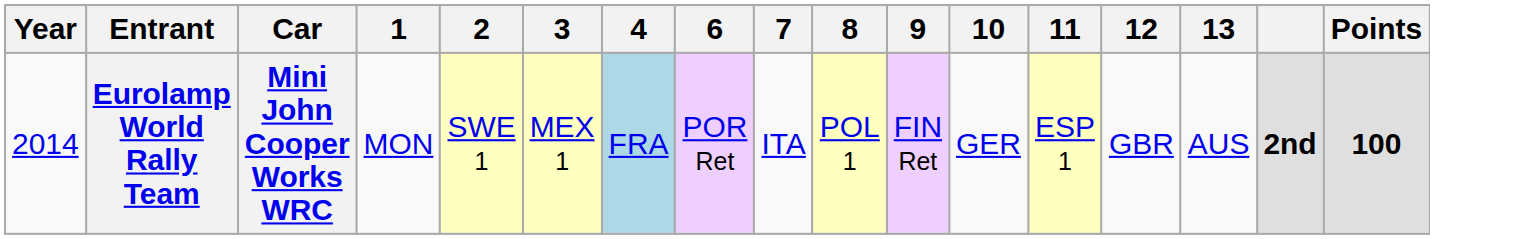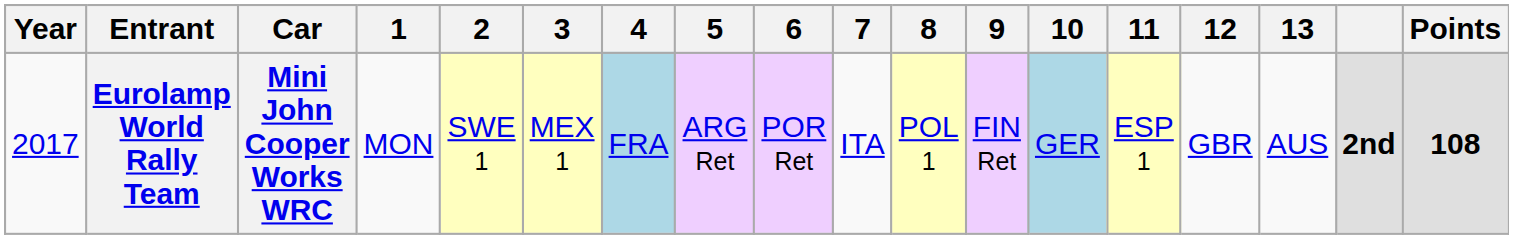 <table class="wikitable" border="1" style="text-align:center; font-size:90%;">
 <tr>
 <th>Year</th>
 <th>Entrant</th>
 <th>Car</th>
 <th>1</th>
 <th>2</th>
 <th>3</th>
 <th>4</th>
+<th>5</th>
 <th>6</th>
 <th>7</th>
 <th>8</th>
 <th>9</th>
 <th>10</th>
 <th>11</th>
 <th>12</th>
 <th>13</th>
 <th></th>
 <th>Points</th>
 </tr>
 <tr>
-<td><a href='#'>2014</a></td>
+<td><a href='#'>2017</a></td>
 <th><a href='#'>Eurolamp World Rally Team</a></th>
 <th><a href='#'>Mini John Cooper Works WRC</a></th>
 <td><a href='#'>MON</a></td>
 <td style="background:#FFFFBF;"><a href='#'>SWE</a><br><small>1</small></td>
 <td style="background:#FFFFBF;"><a href='#'>MEX</a><br><small>1</small></td>
 <td style="background: lightblue;"><a href='#'>FRA</a></td>
+<td style="background:#EFCFFF;"><a href='#'>ARG</a><br><small>Ret</small></td>
 <td style="background:#EFCFFF;"><a href='#'>POR</a><br><small>Ret</small></td>
 <td><a href='#'>ITA</a></td>
 <td style="background:#FFFFBF;"><a href='#'>POL</a><br><small>1</small></td>
 <td style="background:#EFCFFF;"><a href='#'>FIN</a><br><small>Ret</small></td>
-<td><a href='#'>GER</a></td>
+<td style="background: lightblue;"><a href='#'>GER</a></td>
 <td style="background:#FFFFBF;"><a href='#'>ESP</a><br><small>1</small></td>
 <td><a href='#'>GBR</a></td>
 <td><a href='#'>AUS</a></td>
 <th style="background:#DFDFDF;"><strong>2nd</strong></th>
-<th style="background:#DFDFDF;"><strong>100</strong></th>
+<th style="background:#DFDFDF;"><strong>108</strong></th>
 </tr>
 </table>
